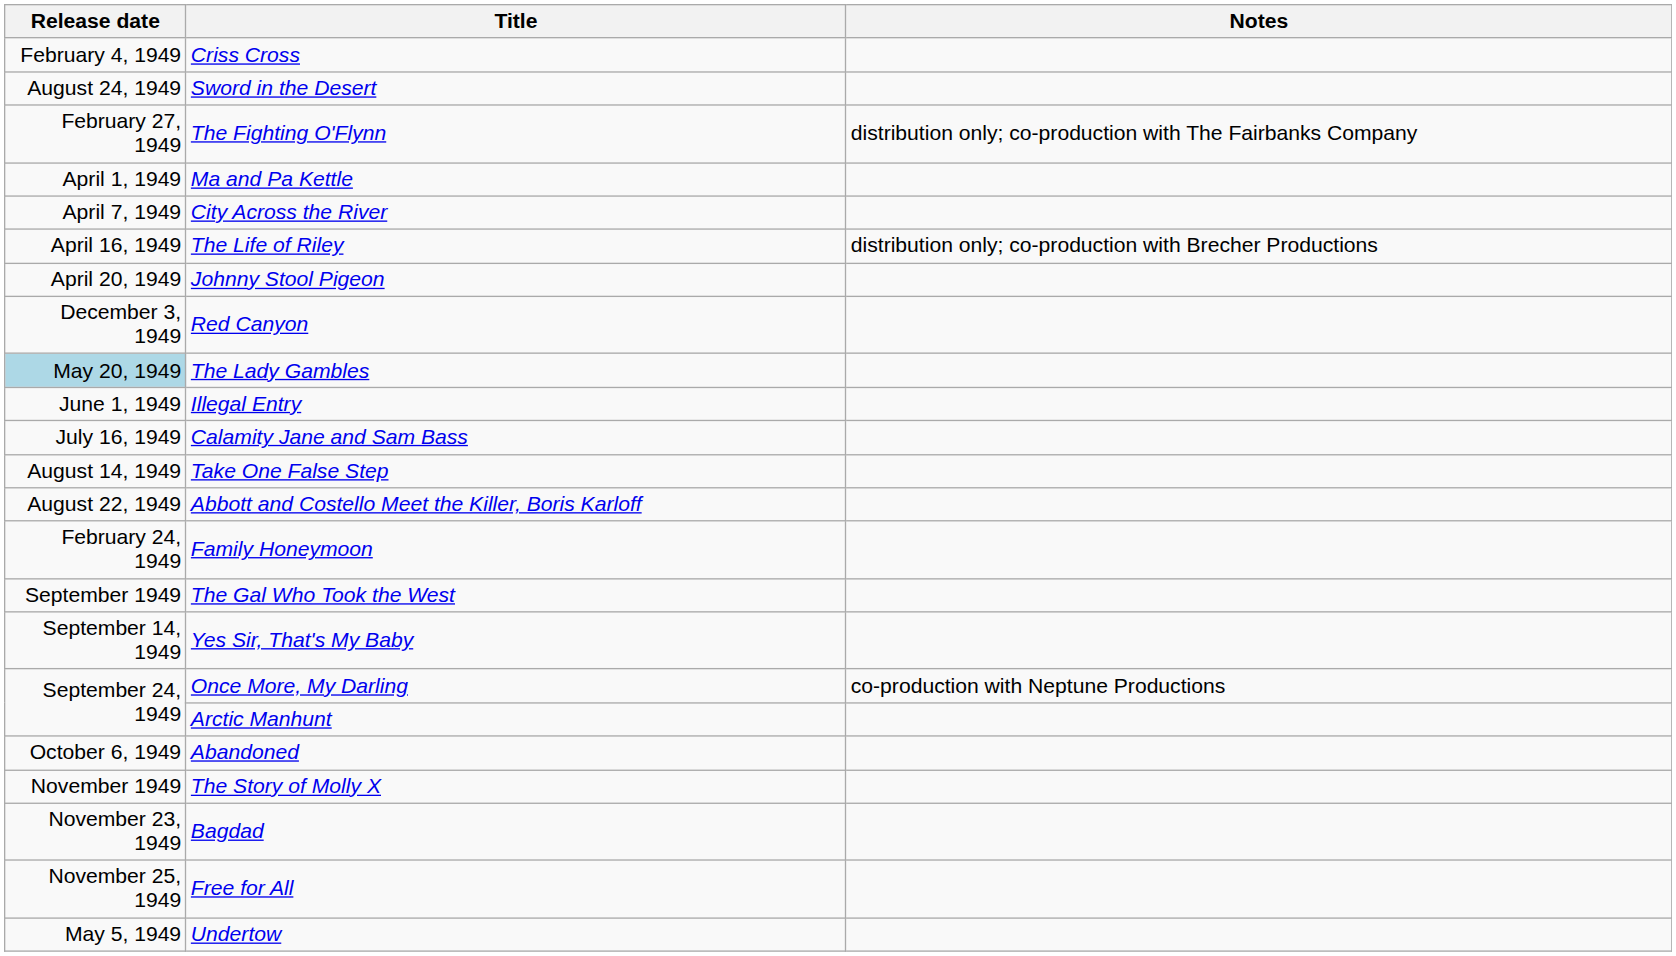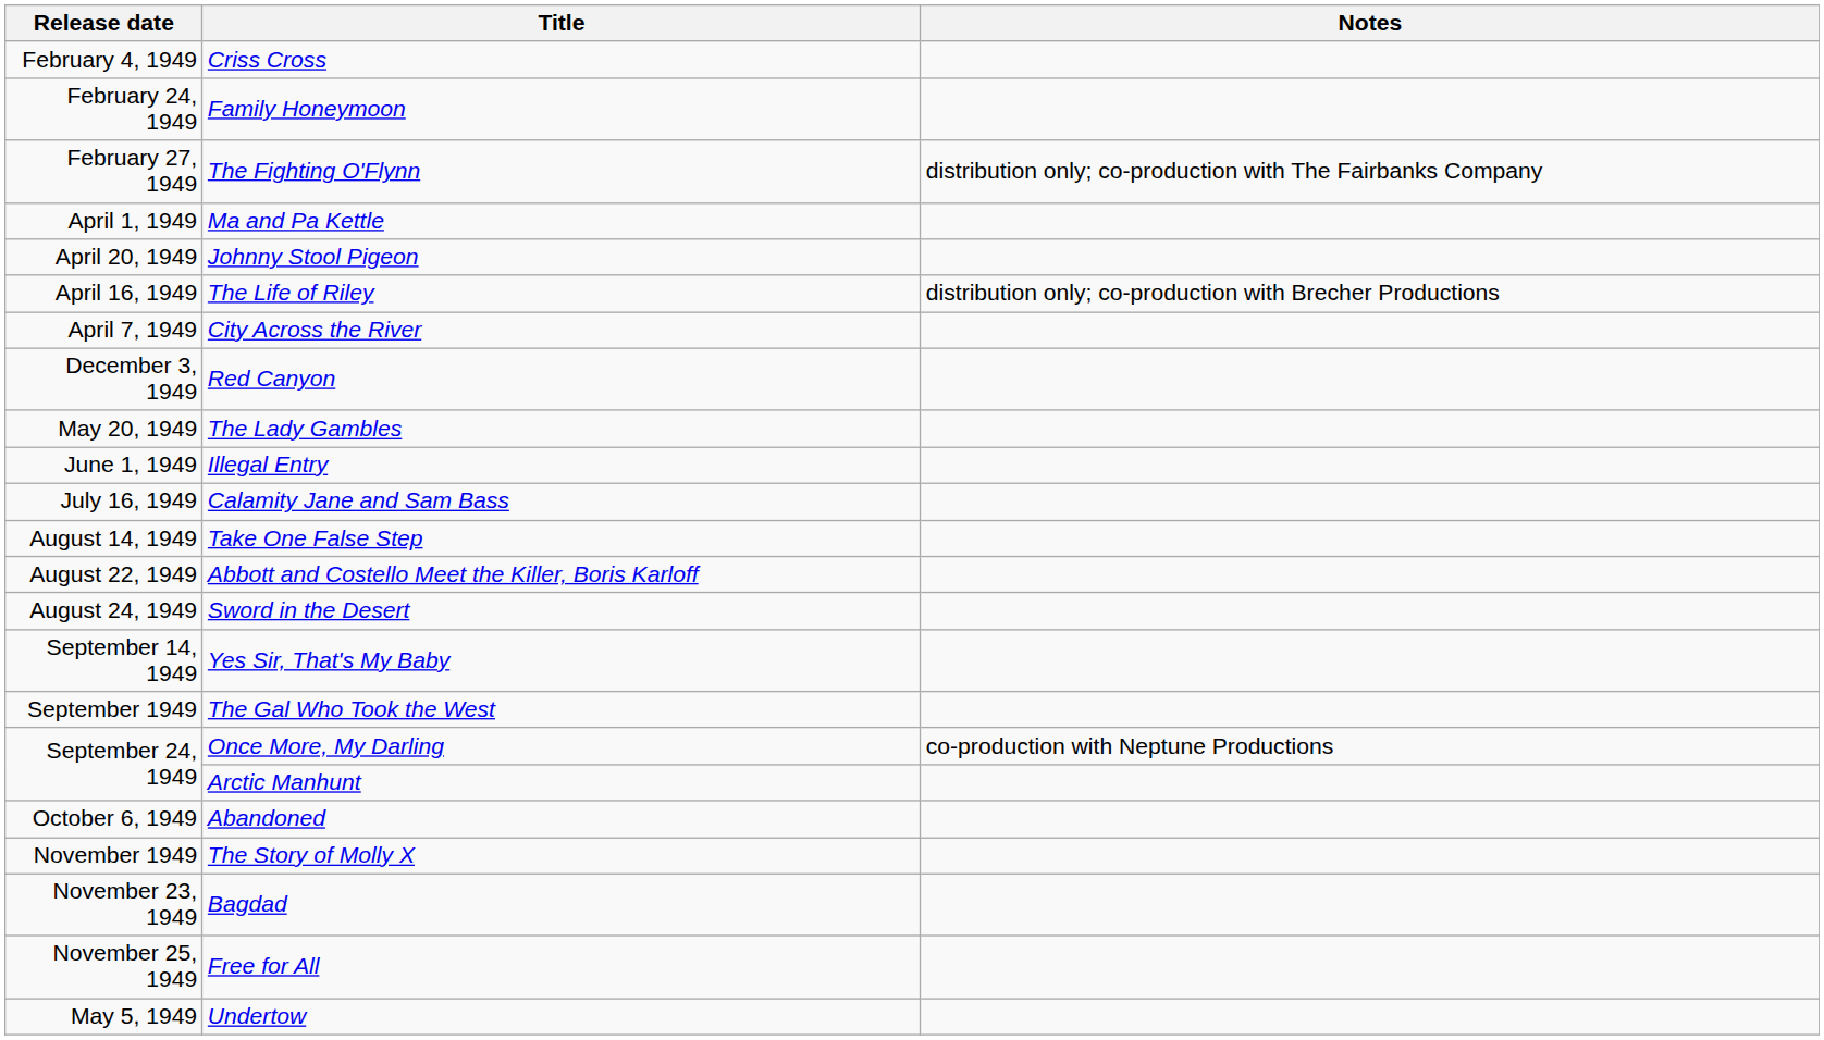 <table class="wikitable sortable" style="width:100%;">
 <tr>
 <th scope="col" style="width:130px;">Release date</th>
 <th>Title</th>
 <th>Notes</th>
 </tr>
 <tr>
 <td style="text-align:right;">February 4, 1949</td>
 <td><em><a href='#'>Criss Cross</a></em></td>
 <td></td>
 </tr>
 <tr>
-<td style="text-align:right;">August 24, 1949</td>
-<td><em><a href='#'>Sword in the Desert</a></em></td>
+<td style="text-align:right;">February 24, 1949</td>
+<td><em><a href='#'>Family Honeymoon</a></em></td>
 <td></td>
 </tr>
 <tr>
 <td style="text-align:right;">February 27, 1949</td>
 <td><em><a href='#'>The Fighting O'Flynn</a></em></td>
 <td>distribution only; co-production with The Fairbanks Company</td>
 </tr>
 <tr>
 <td style="text-align:right;">April 1, 1949</td>
 <td><em><a href='#'>Ma and Pa Kettle</a></em></td>
 <td></td>
 </tr>
 <tr>
-<td style="text-align:right;">April 7, 1949</td>
-<td><em><a href='#'>City Across the River</a></em></td>
+<td style="text-align:right;">April 20, 1949</td>
+<td><em><a href='#'>Johnny Stool Pigeon</a></em></td>
 <td></td>
 </tr>
 <tr>
 <td style="text-align:right;">April 16, 1949</td>
 <td><em><a href='#'>The Life of Riley</a></em></td>
 <td>distribution only; co-production with Brecher Productions</td>
 </tr>
 <tr>
-<td style="text-align:right;">April 20, 1949</td>
-<td><em><a href='#'>Johnny Stool Pigeon</a></em></td>
+<td style="text-align:right;">April 7, 1949</td>
+<td><em><a href='#'>City Across the River</a></em></td>
 <td></td>
 </tr>
 <tr>
 <td style="text-align:right;">December 3, 1949</td>
 <td><em><a href='#'>Red Canyon</a></em></td>
 <td></td>
 </tr>
 <tr>
-<td style="background: lightblue; text-align:right;">May 20, 1949</td>
+<td style="text-align:right;">May 20, 1949</td>
 <td><em><a href='#'>The Lady Gambles</a></em></td>
 <td></td>
 </tr>
 <tr>
 <td style="text-align:right;">June 1, 1949</td>
 <td><em><a href='#'>Illegal Entry</a></em></td>
 <td></td>
 </tr>
 <tr>
 <td style="text-align:right;">July 16, 1949</td>
 <td><em><a href='#'>Calamity Jane and Sam Bass</a></em></td>
 <td></td>
 </tr>
 <tr>
 <td style="text-align:right;">August 14, 1949</td>
 <td><em><a href='#'>Take One False Step</a></em></td>
 <td></td>
 </tr>
 <tr>
 <td style="text-align:right;">August 22, 1949</td>
 <td><em><a href='#'>Abbott and Costello Meet the Killer, Boris Karloff</a></em></td>
 <td></td>
 </tr>
 <tr>
-<td style="text-align:right;">February 24, 1949</td>
-<td><em><a href='#'>Family Honeymoon</a></em></td>
+<td style="text-align:right;">August 24, 1949</td>
+<td><em><a href='#'>Sword in the Desert</a></em></td>
+<td></td>
+</tr>
+<tr>
+<td style="text-align:right;">September 14, 1949</td>
+<td><em><a href='#'>Yes Sir, That's My Baby</a></em></td>
 <td></td>
 </tr>
 <tr>
 <td style="text-align:right;">September 1949</td>
 <td><em><a href='#'>The Gal Who Took the West</a></em></td>
-<td></td>
-</tr>
-<tr>
-<td style="text-align:right;">September 14, 1949</td>
-<td><em><a href='#'>Yes Sir, That's My Baby</a></em></td>
 <td></td>
 </tr>
 <tr>
 <td style="text-align:right;" rowspan="2">September 24, 1949</td>
 <td><em><a href='#'>Once More, My Darling</a></em></td>
 <td>co-production with Neptune Productions</td>
 </tr>
 <tr>
 <td><em><a href='#'>Arctic Manhunt</a></em></td>
 <td></td>
 </tr>
 <tr>
 <td style="text-align:right;">October 6, 1949</td>
 <td><em><a href='#'>Abandoned</a></em></td>
 <td></td>
 </tr>
 <tr>
 <td style="text-align:right;">November 1949</td>
 <td><em><a href='#'>The Story of Molly X</a></em></td>
 <td></td>
 </tr>
 <tr>
 <td style="text-align:right;">November 23, 1949</td>
 <td><em><a href='#'>Bagdad</a></em></td>
 <td></td>
 </tr>
 <tr>
 <td style="text-align:right;">November 25, 1949</td>
 <td><em><a href='#'>Free for All</a></em></td>
 <td></td>
 </tr>
 <tr>
 <td style="text-align:right;">May 5, 1949</td>
 <td><em><a href='#'>Undertow</a></em></td>
 <td></td>
 </tr>
 </table>
